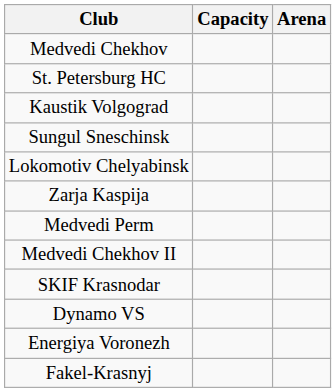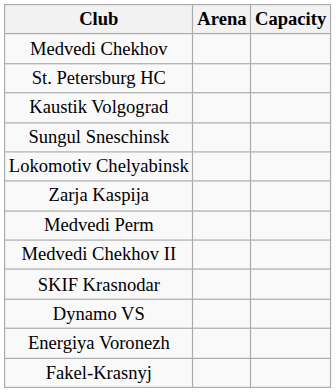 <table class="wikitable sortable" style="text-align: center;">
 <tr>
 <th align="center">Club</th>
+<th align="center">Arena</th>
 <th align="center">Capacity</th>
-<th align="center">Arena</th>
 </tr>
 <tr>
 <td>Medvedi Chekhov</td>
 <td></td>
 <td></td>
 </tr>
 <tr>
 <td>St. Petersburg HC</td>
 <td></td>
 <td></td>
 </tr>
 <tr>
 <td>Kaustik Volgograd</td>
 <td></td>
 <td></td>
 </tr>
 <tr>
 <td>Sungul Sneschinsk</td>
 <td></td>
 <td></td>
 </tr>
 <tr>
 <td>Lokomotiv Chelyabinsk</td>
 <td></td>
 <td></td>
 </tr>
 <tr>
 <td>Zarja Kaspija</td>
 <td></td>
 <td></td>
 </tr>
 <tr>
 <td>Medvedi Perm</td>
 <td></td>
 <td></td>
 </tr>
 <tr>
 <td>Medvedi Chekhov II</td>
 <td></td>
 <td></td>
 </tr>
 <tr>
 <td>SKIF Krasnodar</td>
 <td></td>
 <td></td>
 </tr>
 <tr>
 <td>Dynamo VS</td>
 <td></td>
 <td></td>
 </tr>
 <tr>
 <td>Energiya Voronezh</td>
 <td></td>
 <td></td>
 </tr>
 <tr>
 <td>Fakel-Krasnyj</td>
 <td></td>
 <td></td>
 </tr>
 </table>
